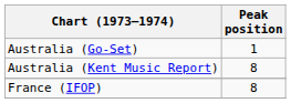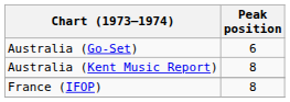 <table class="wikitable sortable">
 <tr>
 <th>Chart (1973–1974)</th>
 <th>Peak<br>position</th>
 </tr>
 <tr>
 <td>Australia (<a href='#'>Go-Set</a>)</td>
-<td align="center">1</td>
+<td align="center">6</td>
 </tr>
 <tr>
 <td>Australia (<a href='#'>Kent Music Report</a>)</td>
 <td align="center">8</td>
 </tr>
 <tr>
 </tr>
 <tr>
 </tr>
 <tr>
 <td>France (<a href='#'>IFOP</a>)</td>
 <td align="center">8</td>
 </tr>
 <tr>
 </tr>
 <tr>
 </tr>
 <tr>
 </tr>
 <tr>
 </tr>
 <tr>
 </tr>
 <tr>
 </tr>
 </table>
